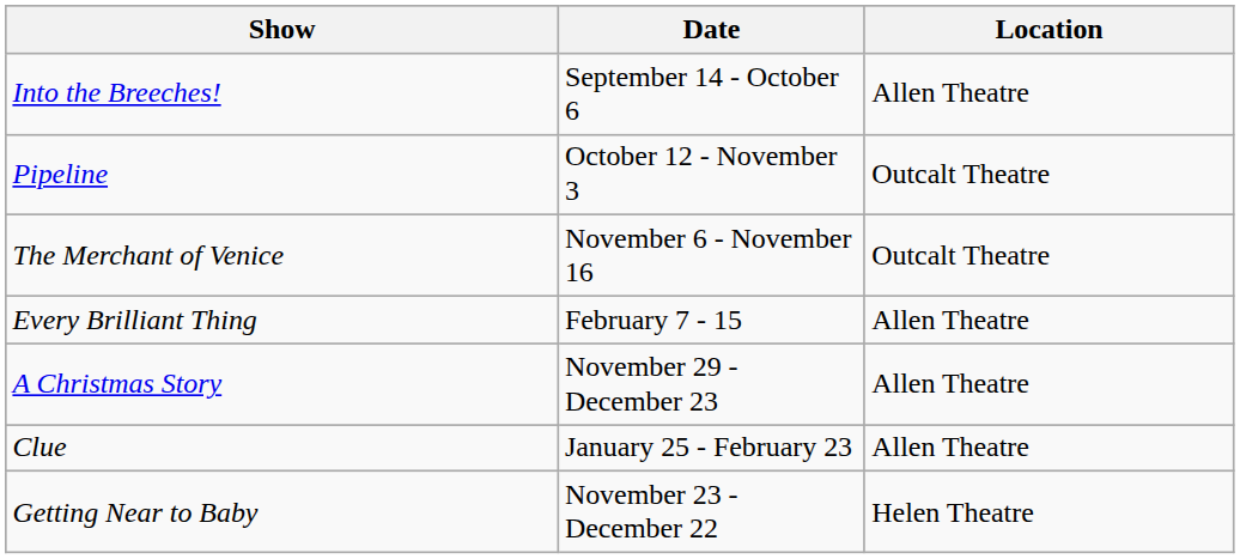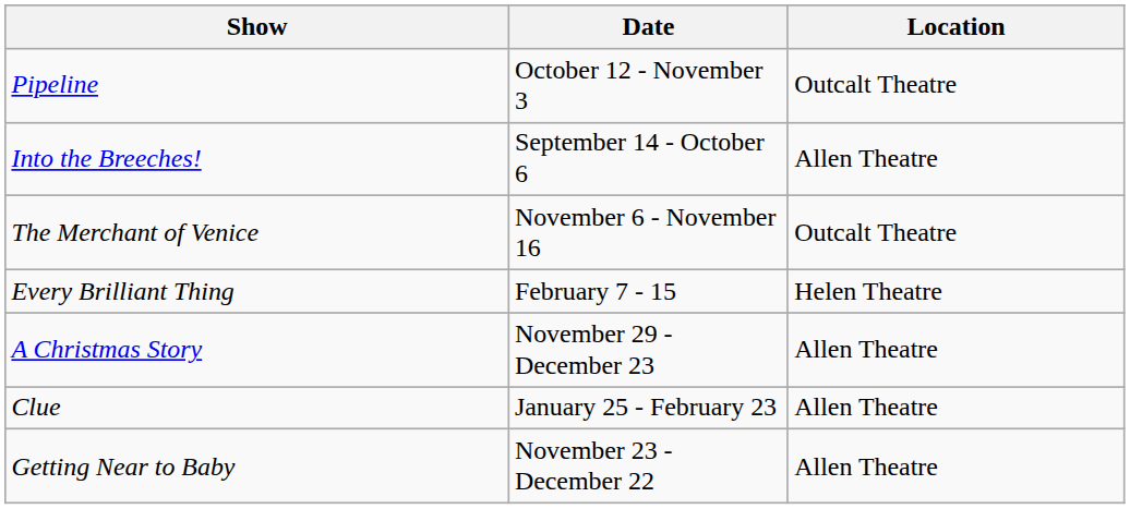 <table class="wikitable" style="font-size:90%; width:70%">
 <tr>
 <th style="width:45%;">Show</th>
 <th style="width:25%;">Date</th>
 <th style="width:30%;">Location</th>
 </tr>
 <tr>
+<td><em><a href='#'>Pipeline</a></em></td>
+<td>October 12 - November 3</td>
+<td>Outcalt Theatre</td>
+</tr>
+<tr>
 <td><em><a href='#'>Into the Breeches!</a></em></td>
 <td>September 14 - October 6</td>
 <td>Allen Theatre</td>
-</tr>
-<tr>
-<td><em><a href='#'>Pipeline</a></em></td>
-<td>October 12 - November 3</td>
-<td>Outcalt Theatre</td>
 </tr>
 <tr>
 <td><em>The Merchant of Venice</em></td>
 <td>November 6 - November 16</td>
 <td>Outcalt Theatre</td>
 </tr>
 <tr>
 <td><em>Every Brilliant Thing</em></td>
 <td>February 7 - 15</td>
-<td>Allen Theatre</td>
+<td>Helen Theatre</td>
 </tr>
 <tr>
 <td><em><a href='#'>A Christmas Story</a></em></td>
 <td>November 29 - December 23</td>
 <td>Allen Theatre</td>
 </tr>
 <tr>
 <td><em>Clue</em></td>
 <td>January 25 - February 23</td>
 <td>Allen Theatre</td>
 </tr>
 <tr>
 <td><em>Getting Near to Baby</em></td>
 <td>November 23 - December 22</td>
-<td>Helen Theatre</td>
+<td>Allen Theatre</td>
 </tr>
 </table>
